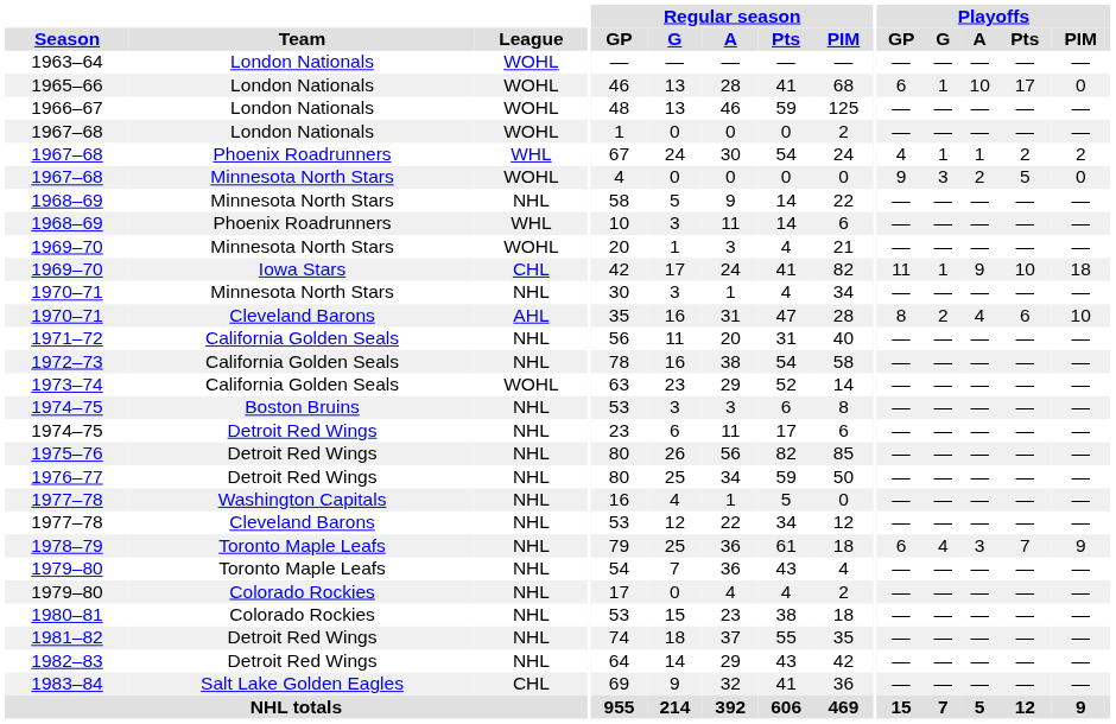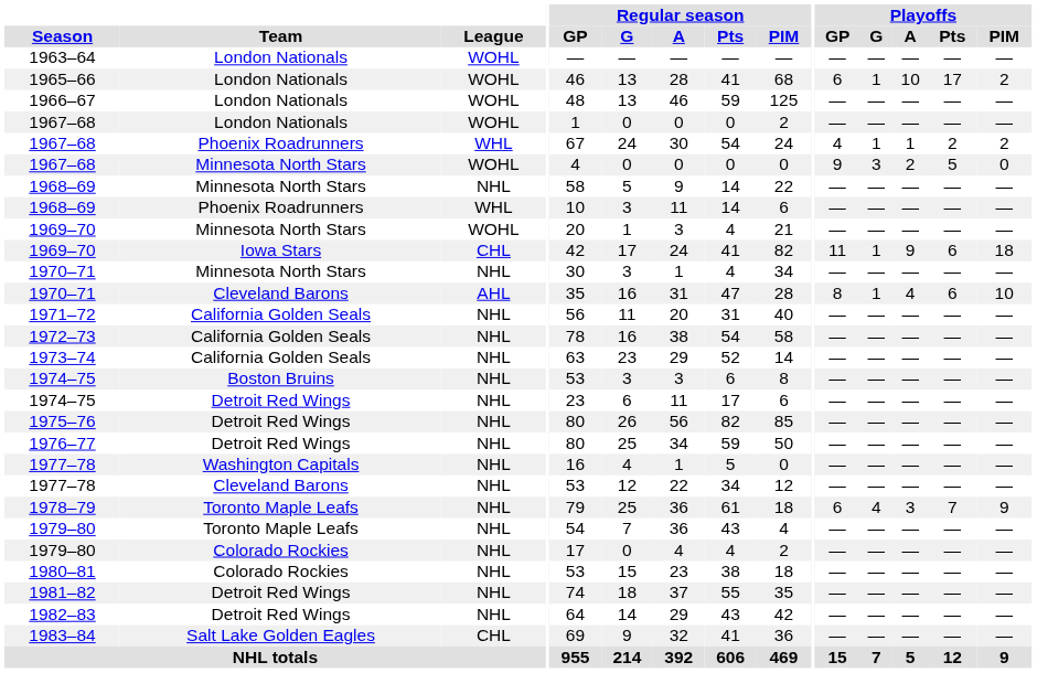 <table border="0" cellpadding="1" cellspacing="0" style="text-align:center; width:60em">
 <tr bgcolor="#e0e0e0">
 <th colspan="3" bgcolor="#ffffff"></th>
 <th rowspan="100" bgcolor="#ffffff"></th>
 <th colspan="5"><a href='#'>Regular season</a></th>
 <th rowspan="100" bgcolor="#ffffff"></th>
 <th colspan="5"><a href='#'>Playoffs</a></th>
 </tr>
 <tr bgcolor="#e0e0e0">
 <th><a href='#'>Season</a></th>
 <th>Team</th>
 <th>League</th>
 <th>GP</th>
 <th><a href='#'>G</a></th>
 <th><a href='#'>A</a></th>
 <th><a href='#'>Pts</a></th>
 <th><a href='#'>PIM</a></th>
 <th>GP</th>
 <th>G</th>
 <th>A</th>
 <th>Pts</th>
 <th>PIM</th>
 </tr>
 <tr>
 <td>1963–64</td>
 <td><a href='#'>London Nationals</a></td>
 <td><a href='#'>WOHL</a></td>
 <td>—</td>
 <td>—</td>
 <td>—</td>
 <td>—</td>
 <td>—</td>
 <td>—</td>
 <td>—</td>
 <td>—</td>
 <td>—</td>
 <td>—</td>
 </tr>
 <tr bgcolor="#f0f0f0">
 <td>1965–66</td>
 <td>London Nationals</td>
 <td>WOHL</td>
 <td>46</td>
 <td>13</td>
 <td>28</td>
 <td>41</td>
 <td>68</td>
 <td>6</td>
 <td>1</td>
 <td>10</td>
 <td>17</td>
-<td>0</td>
+<td>2</td>
 </tr>
 <tr>
 <td>1966–67</td>
 <td>London Nationals</td>
 <td>WOHL</td>
 <td>48</td>
 <td>13</td>
 <td>46</td>
 <td>59</td>
 <td>125</td>
 <td>—</td>
 <td>—</td>
 <td>—</td>
 <td>—</td>
 <td>—</td>
 </tr>
 <tr bgcolor="#f0f0f0">
 <td>1967–68</td>
 <td>London Nationals</td>
 <td>WOHL</td>
 <td>1</td>
 <td>0</td>
 <td>0</td>
 <td>0</td>
 <td>2</td>
 <td>—</td>
 <td>—</td>
 <td>—</td>
 <td>—</td>
 <td>—</td>
 </tr>
 <tr>
 <td><a href='#'>1967–68</a></td>
 <td><a href='#'>Phoenix Roadrunners</a></td>
 <td><a href='#'>WHL</a></td>
 <td>67</td>
 <td>24</td>
 <td>30</td>
 <td>54</td>
 <td>24</td>
 <td>4</td>
 <td>1</td>
 <td>1</td>
 <td>2</td>
 <td>2</td>
 </tr>
 <tr bgcolor="#f0f0f0">
 <td><a href='#'>1967–68</a></td>
 <td><a href='#'>Minnesota North Stars</a></td>
 <td>WOHL</td>
 <td>4</td>
 <td>0</td>
 <td>0</td>
 <td>0</td>
 <td>0</td>
 <td>9</td>
 <td>3</td>
 <td>2</td>
 <td>5</td>
 <td>0</td>
 </tr>
 <tr>
 <td><a href='#'>1968–69</a></td>
 <td>Minnesota North Stars</td>
 <td>NHL</td>
 <td>58</td>
 <td>5</td>
 <td>9</td>
 <td>14</td>
 <td>22</td>
 <td>—</td>
 <td>—</td>
 <td>—</td>
 <td>—</td>
 <td>—</td>
 </tr>
 <tr bgcolor="#f0f0f0">
 <td><a href='#'>1968–69</a></td>
 <td>Phoenix Roadrunners</td>
 <td>WHL</td>
 <td>10</td>
 <td>3</td>
 <td>11</td>
 <td>14</td>
 <td>6</td>
 <td>—</td>
 <td>—</td>
 <td>—</td>
 <td>—</td>
 <td>—</td>
 </tr>
 <tr>
 <td><a href='#'>1969–70</a></td>
 <td>Minnesota North Stars</td>
 <td>WOHL</td>
 <td>20</td>
 <td>1</td>
 <td>3</td>
 <td>4</td>
 <td>21</td>
 <td>—</td>
 <td>—</td>
 <td>—</td>
 <td>—</td>
 <td>—</td>
 </tr>
 <tr bgcolor="#f0f0f0">
 <td><a href='#'>1969–70</a></td>
 <td><a href='#'>Iowa Stars</a></td>
 <td><a href='#'>CHL</a></td>
 <td>42</td>
 <td>17</td>
 <td>24</td>
 <td>41</td>
 <td>82</td>
 <td>11</td>
 <td>1</td>
 <td>9</td>
-<td>10</td>
+<td>6</td>
 <td>18</td>
 </tr>
 <tr>
 <td><a href='#'>1970–71</a></td>
 <td>Minnesota North Stars</td>
 <td>NHL</td>
 <td>30</td>
 <td>3</td>
 <td>1</td>
 <td>4</td>
 <td>34</td>
 <td>—</td>
 <td>—</td>
 <td>—</td>
 <td>—</td>
 <td>—</td>
 </tr>
 <tr bgcolor="#f0f0f0">
 <td><a href='#'>1970–71</a></td>
 <td><a href='#'>Cleveland Barons</a></td>
 <td><a href='#'>AHL</a></td>
 <td>35</td>
 <td>16</td>
 <td>31</td>
 <td>47</td>
 <td>28</td>
 <td>8</td>
-<td>2</td>
+<td>1</td>
 <td>4</td>
 <td>6</td>
 <td>10</td>
 </tr>
 <tr>
 <td><a href='#'>1971–72</a></td>
 <td><a href='#'>California Golden Seals</a></td>
 <td>NHL</td>
 <td>56</td>
 <td>11</td>
 <td>20</td>
 <td>31</td>
 <td>40</td>
 <td>—</td>
 <td>—</td>
 <td>—</td>
 <td>—</td>
 <td>—</td>
 </tr>
 <tr bgcolor="#f0f0f0">
 <td><a href='#'>1972–73</a></td>
 <td>California Golden Seals</td>
 <td>NHL</td>
 <td>78</td>
 <td>16</td>
 <td>38</td>
 <td>54</td>
 <td>58</td>
 <td>—</td>
 <td>—</td>
 <td>—</td>
 <td>—</td>
 <td>—</td>
 </tr>
 <tr>
 <td><a href='#'>1973–74</a></td>
 <td>California Golden Seals</td>
-<td>WOHL</td>
+<td>NHL</td>
 <td>63</td>
 <td>23</td>
 <td>29</td>
 <td>52</td>
 <td>14</td>
 <td>—</td>
 <td>—</td>
 <td>—</td>
 <td>—</td>
 <td>—</td>
 </tr>
 <tr bgcolor="#f0f0f0">
 <td><a href='#'>1974–75</a></td>
 <td><a href='#'>Boston Bruins</a></td>
 <td>NHL</td>
 <td>53</td>
 <td>3</td>
 <td>3</td>
 <td>6</td>
 <td>8</td>
 <td>—</td>
 <td>—</td>
 <td>—</td>
 <td>—</td>
 <td>—</td>
 </tr>
 <tr>
 <td>1974–75</td>
 <td><a href='#'>Detroit Red Wings</a></td>
 <td>NHL</td>
 <td>23</td>
 <td>6</td>
 <td>11</td>
 <td>17</td>
 <td>6</td>
 <td>—</td>
 <td>—</td>
 <td>—</td>
 <td>—</td>
 <td>—</td>
 </tr>
 <tr bgcolor="#f0f0f0">
 <td><a href='#'>1975–76</a></td>
 <td>Detroit Red Wings</td>
 <td>NHL</td>
 <td>80</td>
 <td>26</td>
 <td>56</td>
 <td>82</td>
 <td>85</td>
 <td>—</td>
 <td>—</td>
 <td>—</td>
 <td>—</td>
 <td>—</td>
 </tr>
 <tr>
 <td><a href='#'>1976–77</a></td>
 <td>Detroit Red Wings</td>
 <td>NHL</td>
 <td>80</td>
 <td>25</td>
 <td>34</td>
 <td>59</td>
 <td>50</td>
 <td>—</td>
 <td>—</td>
 <td>—</td>
 <td>—</td>
 <td>—</td>
 </tr>
 <tr bgcolor="#f0f0f0">
 <td><a href='#'>1977–78</a></td>
 <td><a href='#'>Washington Capitals</a></td>
 <td>NHL</td>
 <td>16</td>
 <td>4</td>
 <td>1</td>
 <td>5</td>
 <td>0</td>
 <td>—</td>
 <td>—</td>
 <td>—</td>
 <td>—</td>
 <td>—</td>
 </tr>
 <tr>
 <td>1977–78</td>
 <td><a href='#'>Cleveland Barons</a></td>
 <td>NHL</td>
 <td>53</td>
 <td>12</td>
 <td>22</td>
 <td>34</td>
 <td>12</td>
 <td>—</td>
 <td>—</td>
 <td>—</td>
 <td>—</td>
 <td>—</td>
 </tr>
 <tr bgcolor="#f0f0f0">
 <td><a href='#'>1978–79</a></td>
 <td><a href='#'>Toronto Maple Leafs</a></td>
 <td>NHL</td>
 <td>79</td>
 <td>25</td>
 <td>36</td>
 <td>61</td>
 <td>18</td>
 <td>6</td>
 <td>4</td>
 <td>3</td>
 <td>7</td>
 <td>9</td>
 </tr>
 <tr>
 <td><a href='#'>1979–80</a></td>
 <td>Toronto Maple Leafs</td>
 <td>NHL</td>
 <td>54</td>
 <td>7</td>
 <td>36</td>
 <td>43</td>
 <td>4</td>
 <td>—</td>
 <td>—</td>
 <td>—</td>
 <td>—</td>
 <td>—</td>
 </tr>
 <tr bgcolor="#f0f0f0">
 <td>1979–80</td>
 <td><a href='#'>Colorado Rockies</a></td>
 <td>NHL</td>
 <td>17</td>
 <td>0</td>
 <td>4</td>
 <td>4</td>
 <td>2</td>
 <td>—</td>
 <td>—</td>
 <td>—</td>
 <td>—</td>
 <td>—</td>
 </tr>
 <tr>
 <td><a href='#'>1980–81</a></td>
 <td>Colorado Rockies</td>
 <td>NHL</td>
 <td>53</td>
 <td>15</td>
 <td>23</td>
 <td>38</td>
 <td>18</td>
 <td>—</td>
 <td>—</td>
 <td>—</td>
 <td>—</td>
 <td>—</td>
 </tr>
 <tr bgcolor="#f0f0f0">
 <td><a href='#'>1981–82</a></td>
 <td>Detroit Red Wings</td>
 <td>NHL</td>
 <td>74</td>
 <td>18</td>
 <td>37</td>
 <td>55</td>
 <td>35</td>
 <td>—</td>
 <td>—</td>
 <td>—</td>
 <td>—</td>
 <td>—</td>
 </tr>
 <tr>
 <td><a href='#'>1982–83</a></td>
 <td>Detroit Red Wings</td>
 <td>NHL</td>
 <td>64</td>
 <td>14</td>
 <td>29</td>
 <td>43</td>
 <td>42</td>
 <td>—</td>
 <td>—</td>
 <td>—</td>
 <td>—</td>
 <td>—</td>
 </tr>
 <tr bgcolor="#f0f0f0">
 <td><a href='#'>1983–84</a></td>
 <td><a href='#'>Salt Lake Golden Eagles</a></td>
 <td>CHL</td>
 <td>69</td>
 <td>9</td>
 <td>32</td>
 <td>41</td>
 <td>36</td>
 <td>—</td>
 <td>—</td>
 <td>—</td>
 <td>—</td>
 <td>—</td>
 </tr>
 <tr bgcolor="#e0e0e0">
 <th colspan="3">NHL totals</th>
 <th>955</th>
 <th>214</th>
 <th>392</th>
 <th>606</th>
 <th>469</th>
 <th>15</th>
 <th>7</th>
 <th>5</th>
 <th>12</th>
 <th>9</th>
 </tr>
 </table>
